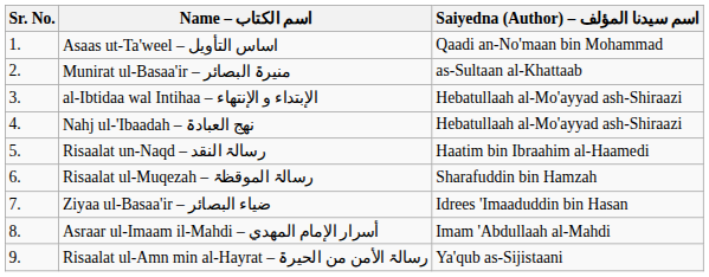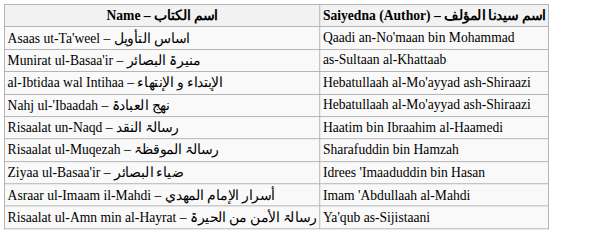 <table class="wikitable">
 <tr>
-<th>Sr. No.</th>
 <th>Name – اسم الکتاب</th>
 <th>Saiyedna (Author) – اسم سیدنا المؤلف</th>
 </tr>
 <tr>
-<td>1.</td>
 <td>Asaas ut-Ta'weel – اساس التأویل</td>
 <td>Qaadi an-No'maan bin Mohammad</td>
 </tr>
 <tr>
-<td>2.</td>
 <td>Munirat ul-Basaa'ir – منیرۃ البصائر</td>
 <td>as-Sultaan al-Khattaab</td>
 </tr>
 <tr>
-<td>3.</td>
 <td>al-Ibtidaa wal Intihaa – الإبتداء و الإنتھاء</td>
 <td>Hebatullaah al-Mo'ayyad ash-Shiraazi</td>
 </tr>
 <tr>
-<td>4.</td>
 <td>Nahj ul-'Ibaadah – نھج العبادۃ</td>
 <td>Hebatullaah al-Mo'ayyad ash-Shiraazi</td>
 </tr>
 <tr>
-<td>5.</td>
 <td>Risaalat un-Naqd – رسالۃ النقد</td>
 <td>Haatim bin Ibraahim al-Haamedi</td>
 </tr>
 <tr>
-<td>6.</td>
 <td>Risaalat ul-Muqezah – رسالۃ الموقظۃ</td>
 <td>Sharafuddin bin Hamzah</td>
 </tr>
 <tr>
-<td>7.</td>
 <td>Ziyaa ul-Basaa'ir – ضیاء البصائر</td>
 <td>Idrees 'Imaaduddin bin Hasan</td>
 </tr>
 <tr>
-<td>8.</td>
 <td>Asraar ul-Imaam il-Mahdi – أسرار الإمام المھدي</td>
 <td>Imam 'Abdullaah al-Mahdi</td>
 </tr>
 <tr>
-<td>9.</td>
 <td>Risaalat ul-Amn min al-Hayrat – رسالۃ الأمن من الحیرۃ</td>
 <td>Ya'qub as-Sijistaani</td>
 </tr>
 </table>
